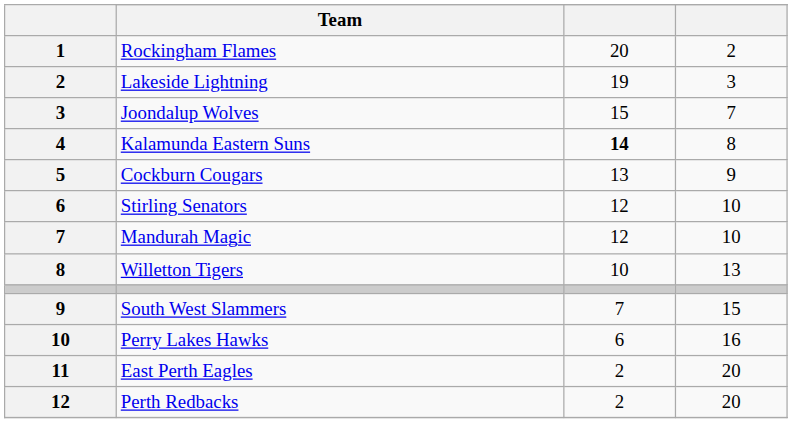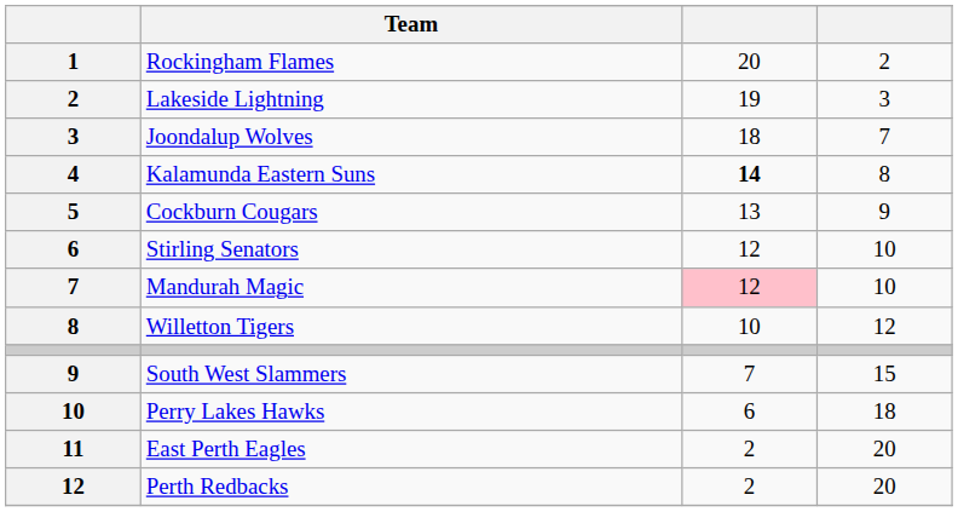 <table class="wikitable" width="50%" style="font-size:95%; text-align:center">
 <tr>
 <th width="5%" rowspan=2></th>
 </tr>
 <tr>
 <th width="20%">Team</th>
 <th width="5%"></th>
 <th width="5%"></th>
 </tr>
 <tr>
 <th>1</th>
 <td align=left><a href='#'>Rockingham Flames</a></td>
 <td>20</td>
 <td>2</td>
 </tr>
 <tr>
 <th>2</th>
 <td align=left><a href='#'>Lakeside Lightning</a></td>
 <td>19</td>
 <td>3</td>
 </tr>
 <tr>
 <th>3</th>
 <td align=left><a href='#'>Joondalup Wolves</a></td>
-<td>15</td>
+<td>18</td>
 <td>7</td>
 </tr>
 <tr>
 <th>4</th>
 <td align=left><a href='#'>Kalamunda Eastern Suns</a></td>
 <td><strong>14</strong></td>
 <td>8</td>
 </tr>
 <tr>
 <th>5</th>
 <td align=left><a href='#'>Cockburn Cougars</a></td>
 <td>13</td>
 <td>9</td>
 </tr>
 <tr>
 <th>6</th>
 <td align=left><a href='#'>Stirling Senators</a></td>
 <td>12</td>
 <td>10</td>
 </tr>
 <tr>
 <th>7</th>
 <td align=left><a href='#'>Mandurah Magic</a></td>
-<td>12</td>
+<td style="background: pink;">12</td>
 <td>10</td>
 </tr>
 <tr>
 <th>8</th>
 <td align=left><a href='#'>Willetton Tigers</a></td>
 <td>10</td>
-<td>13</td>
+<td>12</td>
 </tr>
 <tr bgcolor="#cccccc">
 <td></td>
 <td></td>
 <td></td>
 <td></td>
 </tr>
 <tr>
 <th>9</th>
 <td align=left><a href='#'>South West Slammers</a></td>
 <td>7</td>
 <td>15</td>
 </tr>
 <tr>
 <th>10</th>
 <td align=left><a href='#'>Perry Lakes Hawks</a></td>
 <td>6</td>
-<td>16</td>
+<td>18</td>
 </tr>
 <tr>
 <th>11</th>
 <td align=left><a href='#'>East Perth Eagles</a></td>
 <td>2</td>
 <td>20</td>
 </tr>
 <tr>
 <th>12</th>
 <td align=left><a href='#'>Perth Redbacks</a></td>
 <td>2</td>
 <td>20</td>
 </tr>
 <tr>
 </tr>
 </table>
